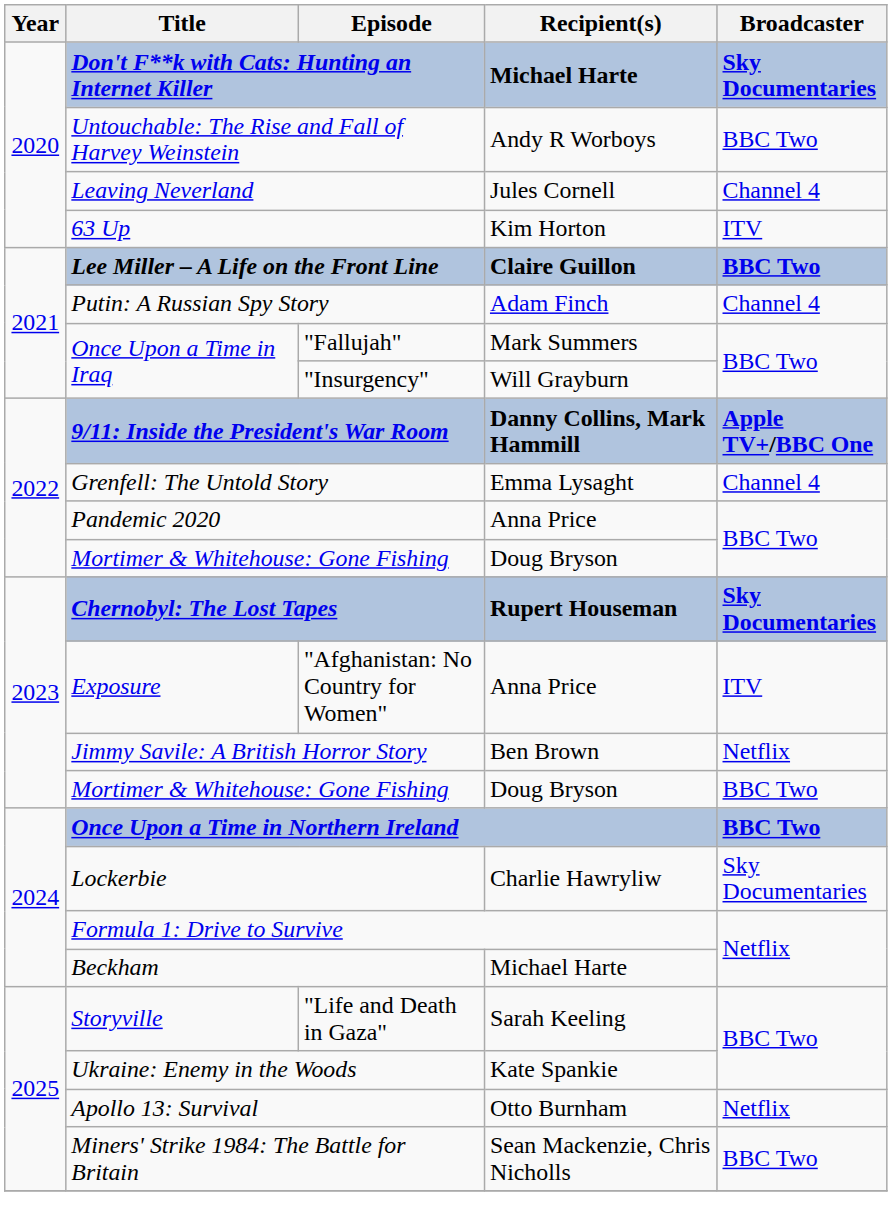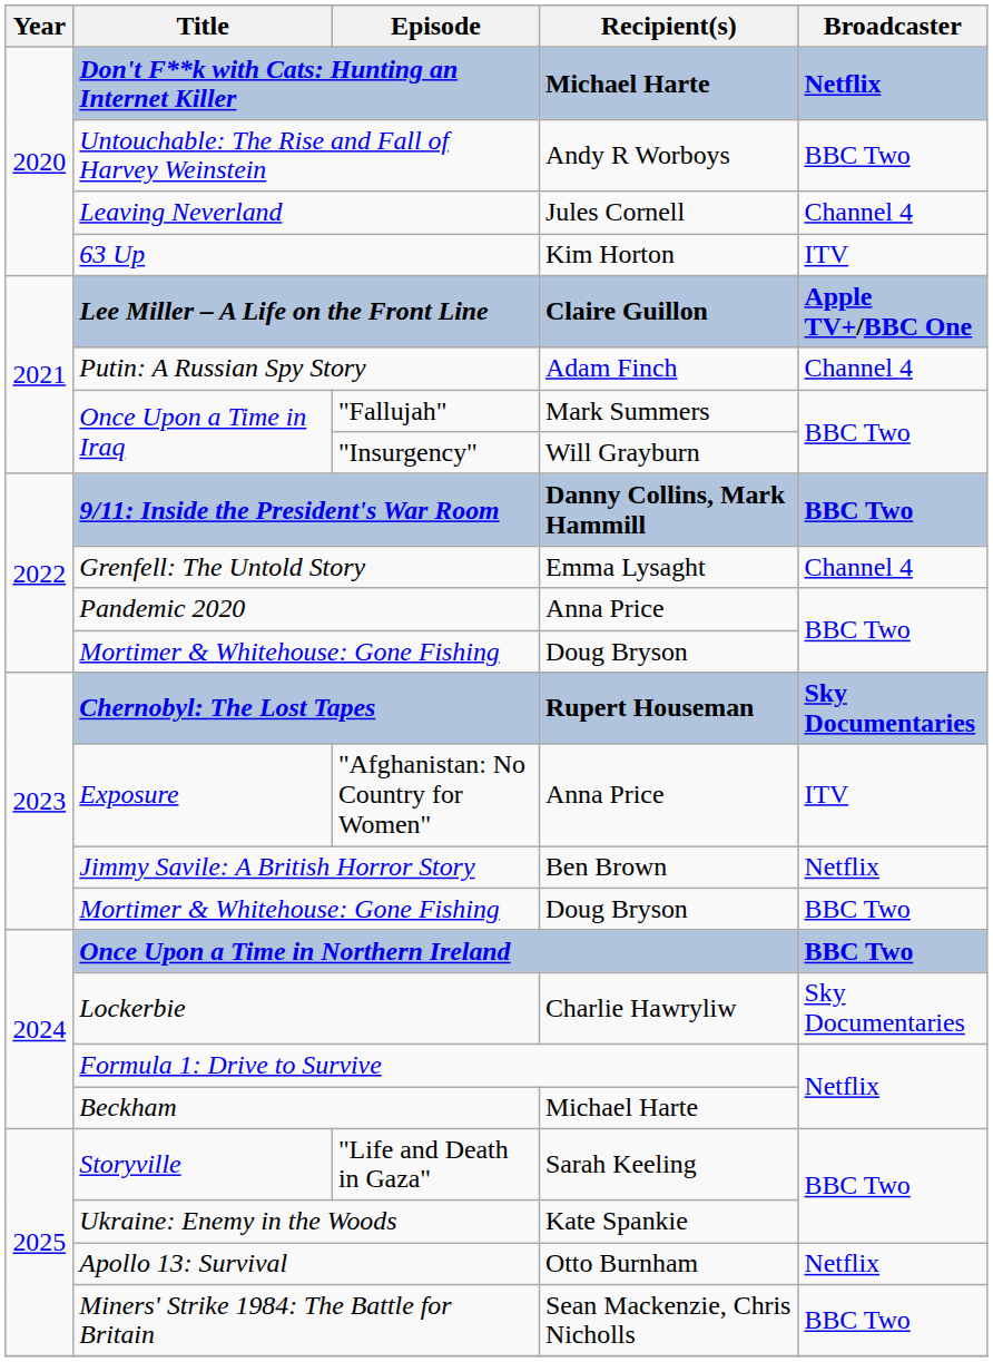 <table class="wikitable" width="95%">
 <tr>
 <th width=5%>Year</th>
 <th width=25%>Title</th>
 <th width=20%>Episode</th>
 <th width=25%><strong>Recipient(s)</strong></th>
 <th width=10%><strong>Broadcaster</strong></th>
 </tr>
 <tr>
 <td rowspan="4" style="text-align:center;"><a href='#'>2020</a><br></td>
 <td colspan="2" style="background:#B0C4DE;"><strong><em><a href='#'>Don't F**k with Cats: Hunting an Internet Killer</a></em></strong></td>
 <td style="background:#B0C4DE;"><strong>Michael Harte</strong></td>
-<td style="background:#B0C4DE;"><strong><a href='#'>Sky Documentaries</a></strong></td>
+<td style="background:#B0C4DE;"><strong><a href='#'>Netflix</a></strong></td>
 </tr>
 <tr>
 <td colspan="2"><em><a href='#'>Untouchable: The Rise and Fall of Harvey Weinstein</a></em></td>
 <td>Andy R Worboys</td>
 <td><a href='#'>BBC Two</a></td>
 </tr>
 <tr>
 <td colspan="2"><em><a href='#'>Leaving Neverland</a></em></td>
 <td>Jules Cornell</td>
 <td><a href='#'>Channel 4</a></td>
 </tr>
 <tr>
 <td colspan="2"><em><a href='#'>63 Up</a></em></td>
 <td>Kim Horton</td>
 <td><a href='#'>ITV</a></td>
 </tr>
 <tr>
 <td rowspan="4" style="text-align:center;"><a href='#'>2021</a><br></td>
 <td style="background:#B0C4DE;" colspan="2"><strong><em>Lee Miller – A Life on the Front Line</em></strong></td>
 <td style="background:#B0C4DE;"><strong>Claire Guillon</strong></td>
-<td style="background:#B0C4DE;"><strong><a href='#'>BBC Two</a></strong></td>
+<td style="background:#B0C4DE;"><strong><a href='#'>Apple TV+</a>/<a href='#'>BBC One</a></strong></td>
 </tr>
 <tr>
 <td colspan="2"><em>Putin: A Russian Spy Story</em></td>
 <td><a href='#'>Adam Finch</a></td>
 <td><a href='#'>Channel 4</a></td>
 </tr>
 <tr>
 <td rowspan="2"><em><a href='#'>Once Upon a Time in Iraq</a></em></td>
 <td>"Fallujah"</td>
 <td>Mark Summers</td>
 <td rowspan="2"><a href='#'>BBC Two</a></td>
 </tr>
 <tr>
 <td>"Insurgency"</td>
 <td>Will Grayburn</td>
 </tr>
 <tr>
 <td rowspan="4" style="text-align:center;"><a href='#'>2022</a><br></td>
 <td style="background:#B0C4DE;" colspan="2"><strong><em><a href='#'>9/11: Inside the President's War Room</a></em></strong></td>
 <td style="background:#B0C4DE;"><strong>Danny Collins, Mark Hammill</strong></td>
-<td style="background:#B0C4DE;"><strong><a href='#'>Apple TV+</a>/<a href='#'>BBC One</a></strong></td>
+<td style="background:#B0C4DE;"><strong><a href='#'>BBC Two</a></strong></td>
 </tr>
 <tr>
 <td colspan="2"><em>Grenfell: The Untold Story</em></td>
 <td>Emma Lysaght</td>
 <td><a href='#'>Channel 4</a></td>
 </tr>
 <tr>
 <td colspan="2"><em>Pandemic 2020</em></td>
 <td>Anna Price</td>
 <td rowspan="2"><a href='#'>BBC Two</a></td>
 </tr>
 <tr>
 <td colspan="2"><em><a href='#'>Mortimer & Whitehouse: Gone Fishing</a></em></td>
 <td>Doug Bryson</td>
 </tr>
 <tr>
 <td rowspan="4" style="text-align:center;"><a href='#'>2023</a><br></td>
 <td style="background:#B0C4DE;" colspan="2"><strong><em><a href='#'>Chernobyl: The Lost Tapes</a></em></strong></td>
 <td style="background:#B0C4DE;"><strong>Rupert Houseman</strong></td>
 <td style="background:#B0C4DE;"><strong><a href='#'>Sky Documentaries</a></strong></td>
 </tr>
 <tr>
 <td><em><a href='#'>Exposure</a></em></td>
 <td>"Afghanistan: No Country for Women"</td>
 <td>Anna Price</td>
 <td><a href='#'>ITV</a></td>
 </tr>
 <tr>
 <td colspan="2"><em><a href='#'>Jimmy Savile: A British Horror Story</a></em></td>
 <td>Ben Brown</td>
 <td><a href='#'>Netflix</a></td>
 </tr>
 <tr>
 <td colspan="2"><em><a href='#'>Mortimer & Whitehouse: Gone Fishing</a></em></td>
 <td>Doug Bryson</td>
 <td><a href='#'>BBC Two</a></td>
 </tr>
 <tr>
 <td rowspan="4" style="text-align:center;"><a href='#'>2024</a><br></td>
 <td style="background:#B0C4DE;" colspan="3"><strong><em><a href='#'>Once Upon a Time in Northern Ireland</a></em></strong></td>
 <td style="background:#B0C4DE;"><strong><a href='#'>BBC Two</a></strong></td>
 </tr>
 <tr>
 <td colspan="2"><em>Lockerbie</em></td>
 <td>Charlie Hawryliw</td>
 <td><a href='#'>Sky Documentaries</a></td>
 </tr>
 <tr>
 <td colspan="3"><em><a href='#'>Formula 1: Drive to Survive</a></em></td>
 <td rowspan="2"><a href='#'>Netflix</a></td>
 </tr>
 <tr>
 <td colspan="2"><em>Beckham</em></td>
 <td>Michael Harte</td>
 </tr>
 <tr>
 <td rowspan="4" style="text-align:center;"><a href='#'>2025</a><br></td>
 <td><em><a href='#'>Storyville</a></em></td>
 <td>"Life and Death in Gaza"</td>
 <td>Sarah Keeling</td>
 <td rowspan="2"><a href='#'>BBC Two</a></td>
 </tr>
 <tr>
 <td colspan="2"><em>Ukraine: Enemy in the Woods</em></td>
 <td>Kate Spankie</td>
 </tr>
 <tr>
 <td colspan="2"><em>Apollo 13: Survival</em></td>
 <td>Otto Burnham</td>
 <td><a href='#'>Netflix</a></td>
 </tr>
 <tr>
 <td colspan="2"><em>Miners' Strike 1984: The Battle for Britain</em></td>
 <td>Sean Mackenzie, Chris Nicholls</td>
 <td><a href='#'>BBC Two</a></td>
 </tr>
 <tr>
 </tr>
 </table>
